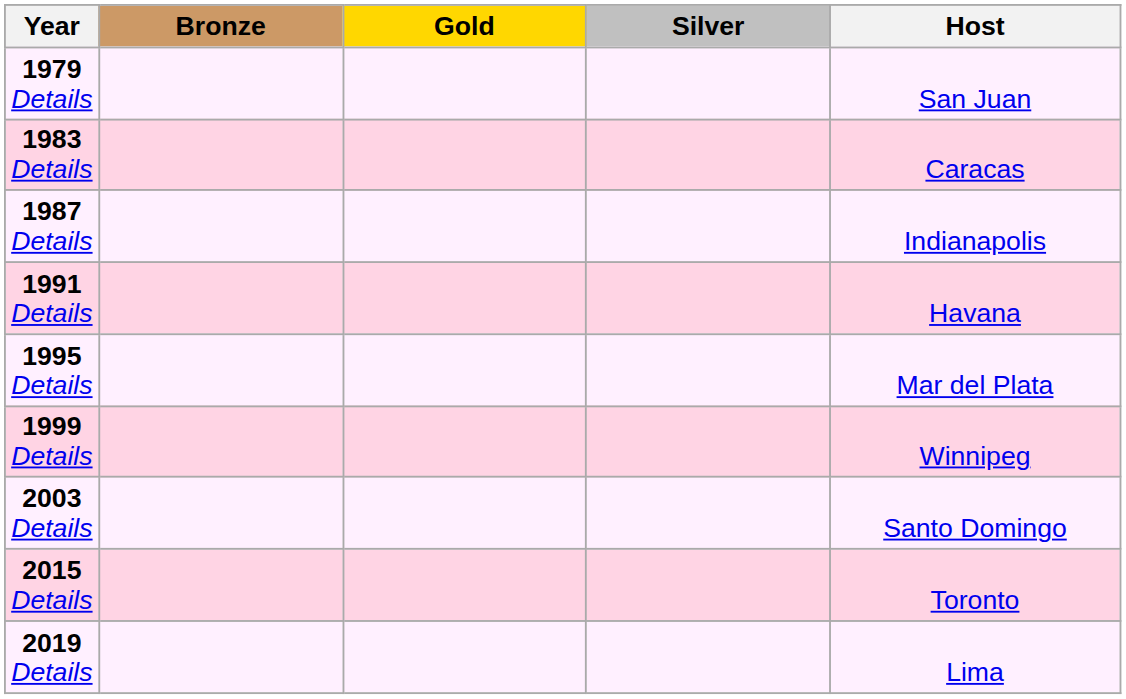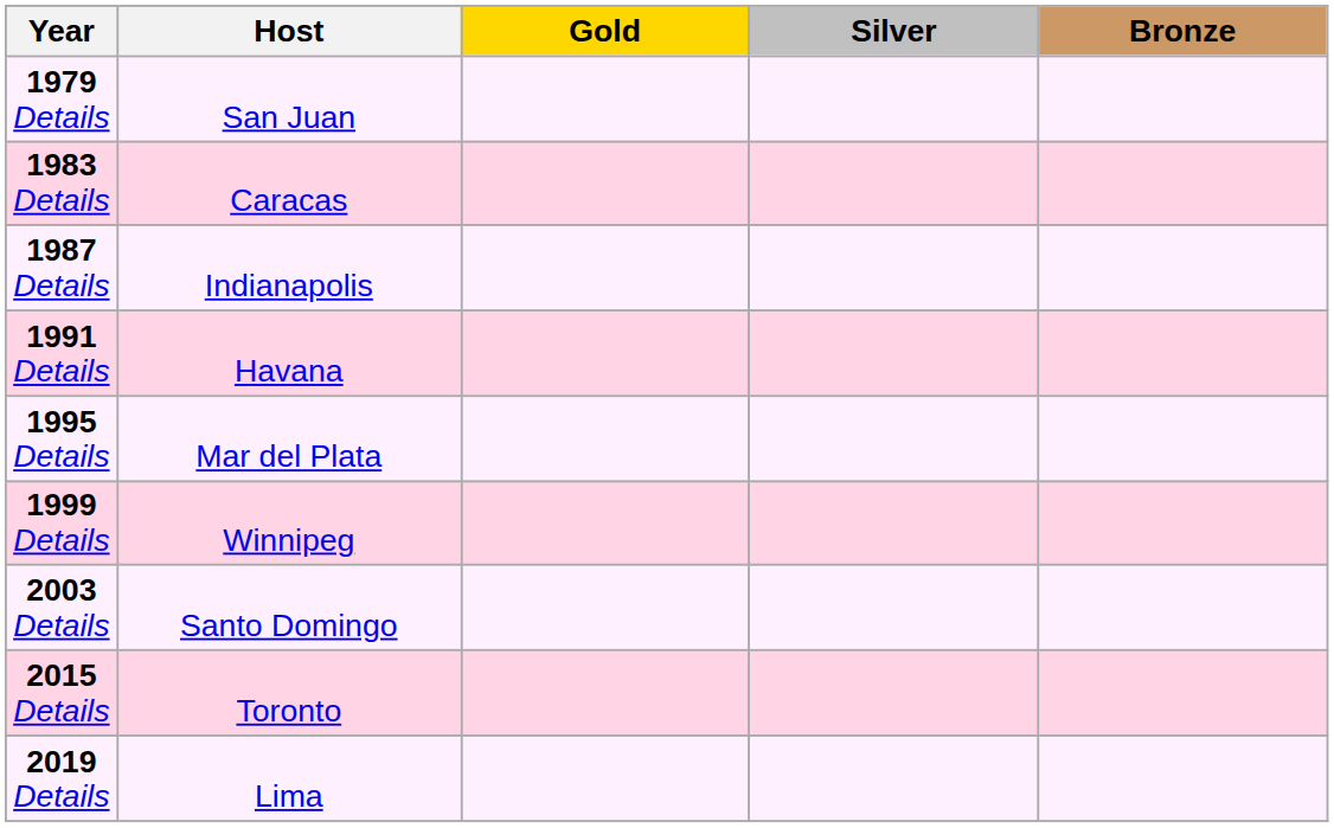 <table class="wikitable" style="font-size: 90%; text-align: center;">
 <tr>
 <th width="30">Year</th>
-<th width="125" style="background: #cc9966;">Bronze</th>
+<th width="150">Host</th>
 <th width="125" style="background: gold;">Gold</th>
 <th width="125" style="background: silver;">Silver</th>
-<th width="150">Host</th>
+<th width="125" style="background: #cc9966;">Bronze</th>
 </tr>
 <tr align=center bgcolor=#fff0ff>
 <td><strong>1979</strong><br><em><a href='#'>Details</a></em></td>
+<td><br><a href='#'>San Juan</a></td>
 <td></td>
 <td></td>
 <td></td>
-<td><br><a href='#'>San Juan</a></td>
 </tr>
 <tr align=center bgcolor=#ffd4e4>
 <td><strong>1983</strong><br><em><a href='#'>Details</a></em></td>
+<td><br><a href='#'>Caracas</a></td>
 <td></td>
 <td></td>
 <td></td>
-<td><br><a href='#'>Caracas</a></td>
 </tr>
 <tr align=center bgcolor=#fff0ff>
 <td><strong>1987</strong><br><em><a href='#'>Details</a></em></td>
+<td><br><a href='#'>Indianapolis</a></td>
 <td></td>
 <td></td>
 <td></td>
-<td><br><a href='#'>Indianapolis</a></td>
 </tr>
 <tr align=center bgcolor=#ffd4e4>
 <td><strong>1991</strong><br><em><a href='#'>Details</a></em></td>
+<td><br><a href='#'>Havana</a></td>
 <td></td>
 <td></td>
 <td></td>
-<td><br><a href='#'>Havana</a></td>
 </tr>
 <tr align=center bgcolor=#fff0ff>
 <td><strong>1995</strong><br><em><a href='#'>Details</a></em></td>
+<td><br><a href='#'>Mar del Plata</a></td>
 <td></td>
 <td></td>
 <td></td>
-<td><br><a href='#'>Mar del Plata</a></td>
 </tr>
 <tr align=center bgcolor=#ffd4e4>
 <td><strong>1999</strong><br><em><a href='#'>Details</a></em></td>
+<td><br><a href='#'>Winnipeg</a></td>
 <td></td>
 <td></td>
 <td></td>
-<td><br><a href='#'>Winnipeg</a></td>
 </tr>
 <tr align=center bgcolor=#fff0ff>
 <td><strong>2003</strong><br><em><a href='#'>Details</a></em></td>
+<td><br><a href='#'>Santo Domingo</a></td>
 <td></td>
 <td></td>
 <td></td>
-<td><br><a href='#'>Santo Domingo</a></td>
 </tr>
 <tr align=center bgcolor=#ffd4e4>
 <td><strong>2015</strong><br><em><a href='#'>Details</a></em></td>
+<td><br><a href='#'>Toronto</a></td>
 <td></td>
 <td></td>
 <td></td>
-<td><br><a href='#'>Toronto</a></td>
 </tr>
 <tr align=center bgcolor=#fff0ff>
 <td><strong>2019</strong><br><em><a href='#'>Details</a></em></td>
+<td><br><a href='#'>Lima</a></td>
 <td></td>
 <td></td>
 <td></td>
-<td><br><a href='#'>Lima</a></td>
 </tr>
 </table>
